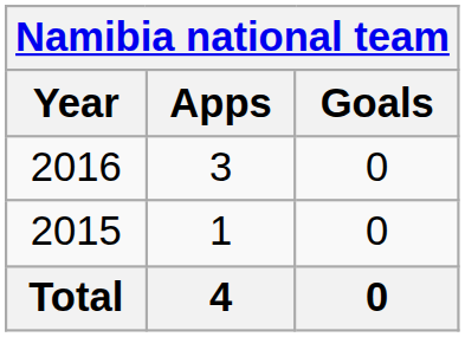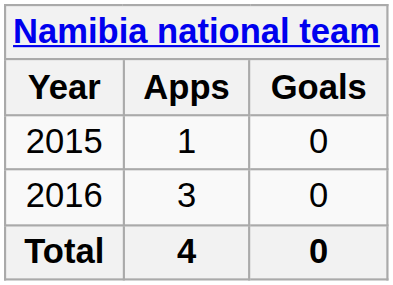 <table class="wikitable" style="text-align:center">
 <tr>
 <th colspan=3><a href='#'>Namibia national team</a></th>
 </tr>
 <tr>
 <th>Year</th>
 <th>Apps</th>
 <th>Goals</th>
 </tr>
 <tr>
-<td>2016</td>
-<td>3</td>
+<td>2015</td>
+<td>1</td>
 <td>0</td>
 </tr>
 <tr>
-<td>2015</td>
-<td>1</td>
+<td>2016</td>
+<td>3</td>
 <td>0</td>
 </tr>
 <tr>
 <th>Total</th>
 <th>4</th>
 <th>0</th>
 </tr>
 </table>
